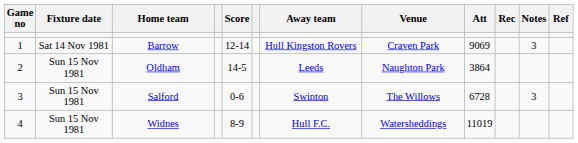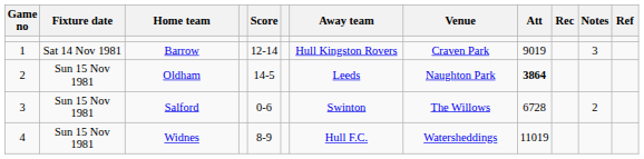 <table class="wikitable" style="text-align:center;">
 <tr>
 <th width=10 abbr="No">Game no</th>
 <th width=110 abbr="Date">Fixture date</th>
 <th width=150 abbr="Home team">Home team</th>
 <th width=5 abbr="space"></th>
 <th width=20 abbr="Score">Score</th>
 <th width=5 abbr="space"></th>
 <th width=150 abbr="Away team">Away team</th>
 <th width=150 abbr="Venue">Venue</th>
 <th width=30 abbr="Att">Att</th>
 <th width=30 abbr="Rec">Rec</th>
 <th width=20 abbr="Notes">Notes</th>
 <th width=30 abbr="Ref">Ref</th>
 </tr>
 <tr>
 <td></td>
 <td></td>
 <td></td>
 <td></td>
 <td></td>
 <td></td>
 <td></td>
 <td></td>
 <td></td>
 <td></td>
 <td></td>
 </tr>
 <tr>
 <td>1</td>
 <td>Sat 14 Nov 1981</td>
 <td><a href='#'>Barrow</a></td>
 <td></td>
 <td>12-14</td>
 <td></td>
 <td><a href='#'>Hull Kingston Rovers</a></td>
 <td><a href='#'>Craven Park</a></td>
-<td>9069</td>
+<td>9019</td>
 <td></td>
 <td>3</td>
 <td></td>
 </tr>
 <tr>
 <td>2</td>
 <td>Sun 15 Nov 1981</td>
 <td><a href='#'>Oldham</a></td>
 <td></td>
 <td>14-5</td>
 <td></td>
 <td><a href='#'>Leeds</a></td>
 <td><a href='#'>Naughton Park</a></td>
-<td>3864</td>
+<td><strong>3864</strong></td>
 <td></td>
 <td></td>
 <td></td>
 </tr>
 <tr>
 <td>3</td>
 <td>Sun 15 Nov 1981</td>
 <td><a href='#'>Salford</a></td>
 <td></td>
 <td>0-6</td>
 <td></td>
 <td><a href='#'>Swinton</a></td>
 <td><a href='#'>The Willows</a></td>
 <td>6728</td>
 <td></td>
-<td>3</td>
+<td>2</td>
 <td></td>
 </tr>
 <tr>
 <td>4</td>
 <td>Sun 15 Nov 1981</td>
 <td><a href='#'>Widnes</a></td>
 <td></td>
 <td>8-9</td>
 <td></td>
 <td><a href='#'>Hull F.C.</a></td>
 <td><a href='#'>Watersheddings</a></td>
 <td>11019</td>
 <td></td>
 <td></td>
 <td></td>
 </tr>
 </table>
